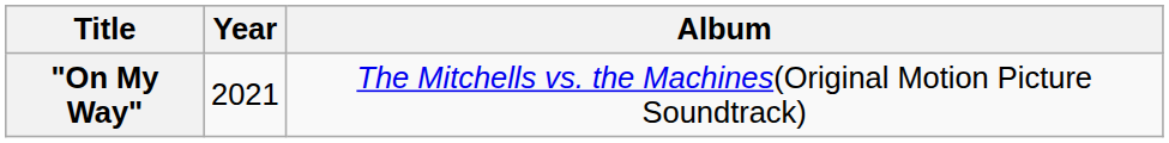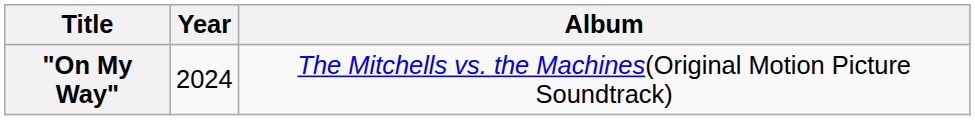 <table class="wikitable plainrowheaders" style="text-align:center;">
 <tr>
 <th>Title</th>
 <th>Year</th>
 <th>Album</th>
 </tr>
 <tr>
 <th scope="row">"On My Way"</th>
-<td>2021</td>
+<td>2024</td>
 <td><em><a href='#'>The Mitchells vs. the Machines</a></em>(Original Motion Picture Soundtrack)</td>
 </tr>
 </table>
